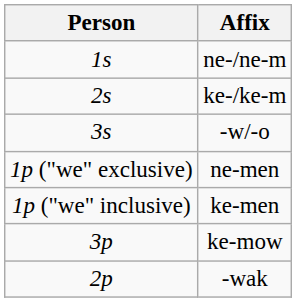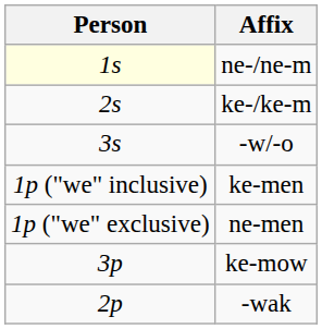 <table class="wikitable">
 <tr>
 <th>Person</th>
 <th>Affix</th>
 </tr>
 <tr style="text-align:center;">
-<td><em>1s</em></td>
+<td style="background: lightyellow;"><em>1s</em></td>
 <td>ne-/ne-m</td>
 </tr>
 <tr style="text-align:center;">
 <td><em>2s</em></td>
 <td>ke-/ke-m</td>
 </tr>
 <tr style="text-align:center;">
 <td><em>3s</em></td>
 <td>-w/-o</td>
 </tr>
 <tr style="text-align:center;">
+<td><em>1p</em> ("we" inclusive)</td>
+<td>ke-men</td>
+</tr>
+<tr style="text-align:center;">
 <td><em>1p</em> ("we" exclusive)</td>
 <td>ne-men</td>
-</tr>
-<tr style="text-align:center;">
-<td><em>1p</em> ("we" inclusive)</td>
-<td>ke-men</td>
 </tr>
 <tr style="text-align:center;">
 <td><em>3p</em></td>
 <td>ke-mow</td>
 </tr>
 <tr style="text-align:center;">
 <td><em>2p</em></td>
 <td>-wak</td>
 </tr>
 </table>
